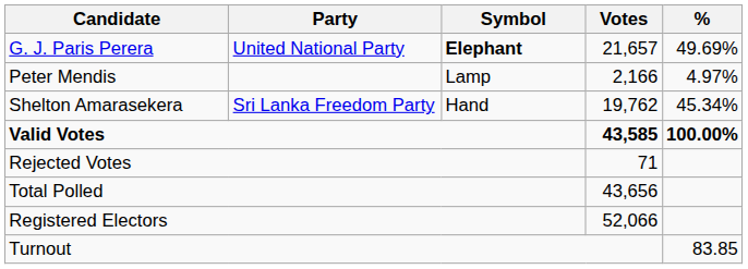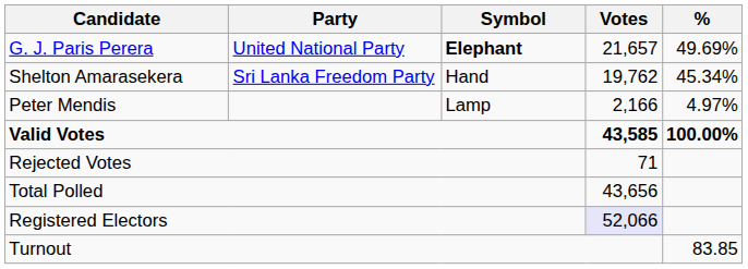 <table class="wikitable" border="1" style="text-align:right;">
 <tr>
 <th align=left width="190">Candidate</th>
 <th align=left width="180">Party</th>
 <th align=left width="120">Symbol</th>
 <th align=left width="60">Votes</th>
 <th align=left width="60">%</th>
 </tr>
 <tr>
 <td align=left><a href='#'>G. J. Paris Perera</a></td>
 <td align=left><a href='#'>United National Party</a></td>
 <td align=left><strong>Elephant</strong></td>
 <td>21,657</td>
 <td>49.69%</td>
 </tr>
 <tr>
+<td align=left>Shelton Amarasekera</td>
+<td align=left><a href='#'>Sri Lanka Freedom Party</a></td>
+<td align=left>Hand</td>
+<td>19,762</td>
+<td>45.34%</td>
+</tr>
+<tr>
 <td align=left>Peter Mendis</td>
 <td></td>
 <td align=left>Lamp</td>
 <td>2,166</td>
 <td>4.97%</td>
-</tr>
-<tr>
-<td align=left>Shelton Amarasekera</td>
-<td align=left><a href='#'>Sri Lanka Freedom Party</a></td>
-<td align=left>Hand</td>
-<td>19,762</td>
-<td>45.34%</td>
 </tr>
 <tr>
 <td align=left colspan=3><strong>Valid Votes</strong></td>
 <td><strong>43,585</strong></td>
 <td><strong>100.00%</strong></td>
 </tr>
 <tr>
 <td align=left colspan=3>Rejected Votes</td>
 <td>71</td>
 <td></td>
 </tr>
 <tr>
 <td align=left colspan=3>Total Polled</td>
 <td>43,656</td>
 <td></td>
 </tr>
 <tr>
 <td align=left colspan=3>Registered Electors</td>
-<td>52,066</td>
+<td style="background: lavender;">52,066</td>
 <td></td>
 </tr>
 <tr>
 <td align=left colspan=4>Turnout</td>
 <td>83.85</td>
 </tr>
 </table>
